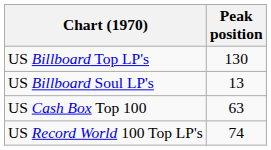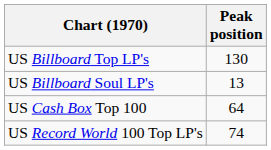 <table class="wikitable">
 <tr>
 <th>Chart (1970)</th>
 <th>Peak<br>position</th>
 </tr>
 <tr>
 <td>US <a href='#'><em>Billboard</em> Top LP's</a></td>
 <td align="center">130</td>
 </tr>
 <tr>
 <td>US <a href='#'><em>Billboard</em> Soul LP's</a></td>
 <td align="center">13</td>
 </tr>
 <tr>
 <td>US <em><a href='#'>Cash Box</a></em> Top 100</td>
-<td align="center">63</td>
+<td align="center">64</td>
 </tr>
 <tr>
 <td>US <em><a href='#'>Record World</a></em> 100 Top LP's</td>
 <td align="center">74</td>
 </tr>
 </table>
